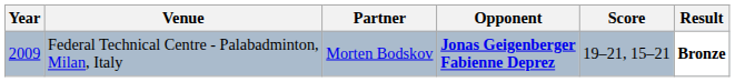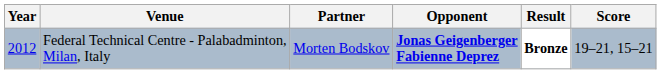 <table class="sortable wikitable" style="font-size: 90%;">
 <tr>
 <th>Year</th>
 <th>Venue</th>
 <th>Partner</th>
 <th>Opponent</th>
+<th>Result</th>
 <th>Score</th>
-<th>Result</th>
 </tr>
 <tr style="background:#AABBCC">
-<td align="center"><a href='#'>2009</a></td>
+<td align="center"><a href='#'>2012</a></td>
 <td align="left">Federal Technical Centre - Palabadminton,<br><a href='#'>Milan</a>, Italy</td>
 <td align="left"> <a href='#'>Morten Bodskov</a></td>
 <td align="left"><strong> <a href='#'>Jonas Geigenberger</a><br> <a href='#'>Fabienne Deprez</a></strong></td>
+<td style="text-align:left; background:white"> <strong>Bronze</strong></td>
 <td align="left">19–21, 15–21</td>
-<td style="text-align:left; background:white"> <strong>Bronze</strong></td>
 </tr>
 </table>
